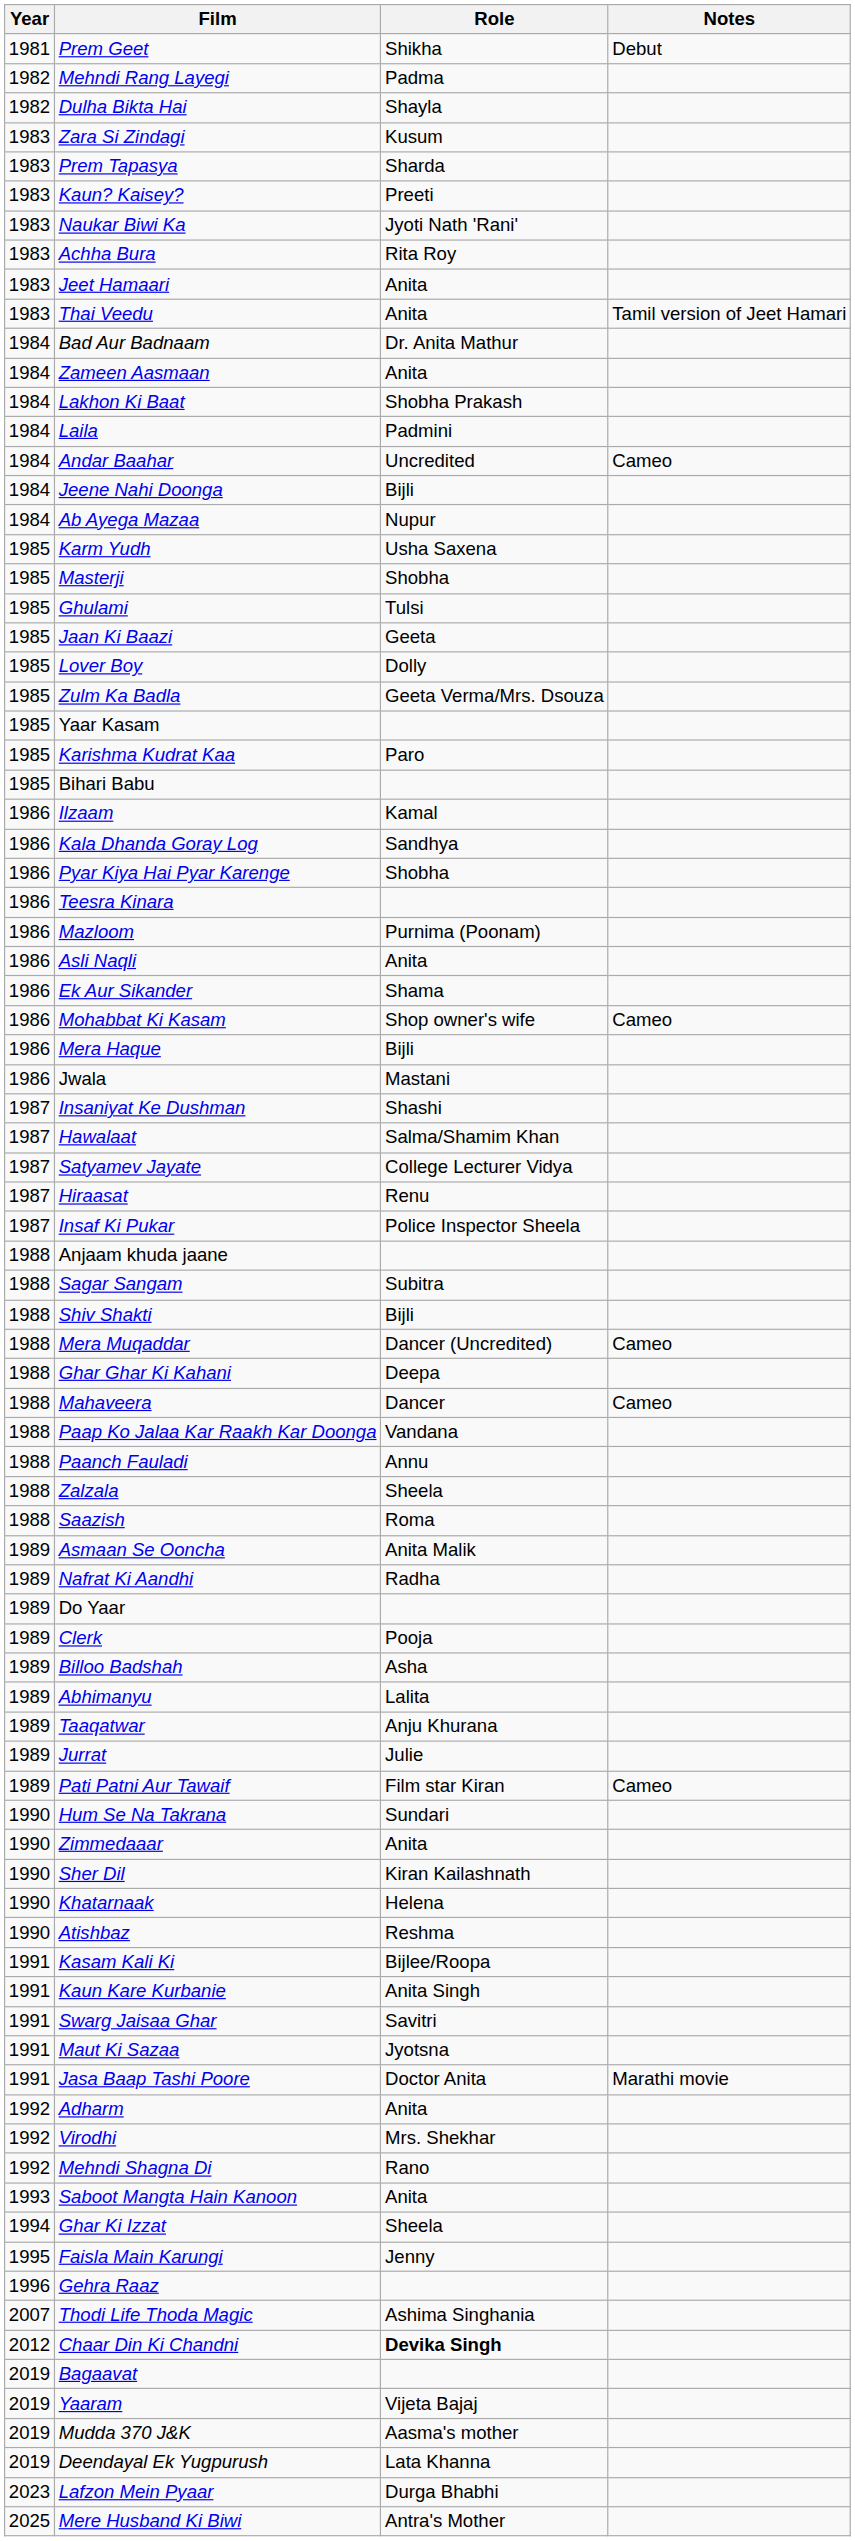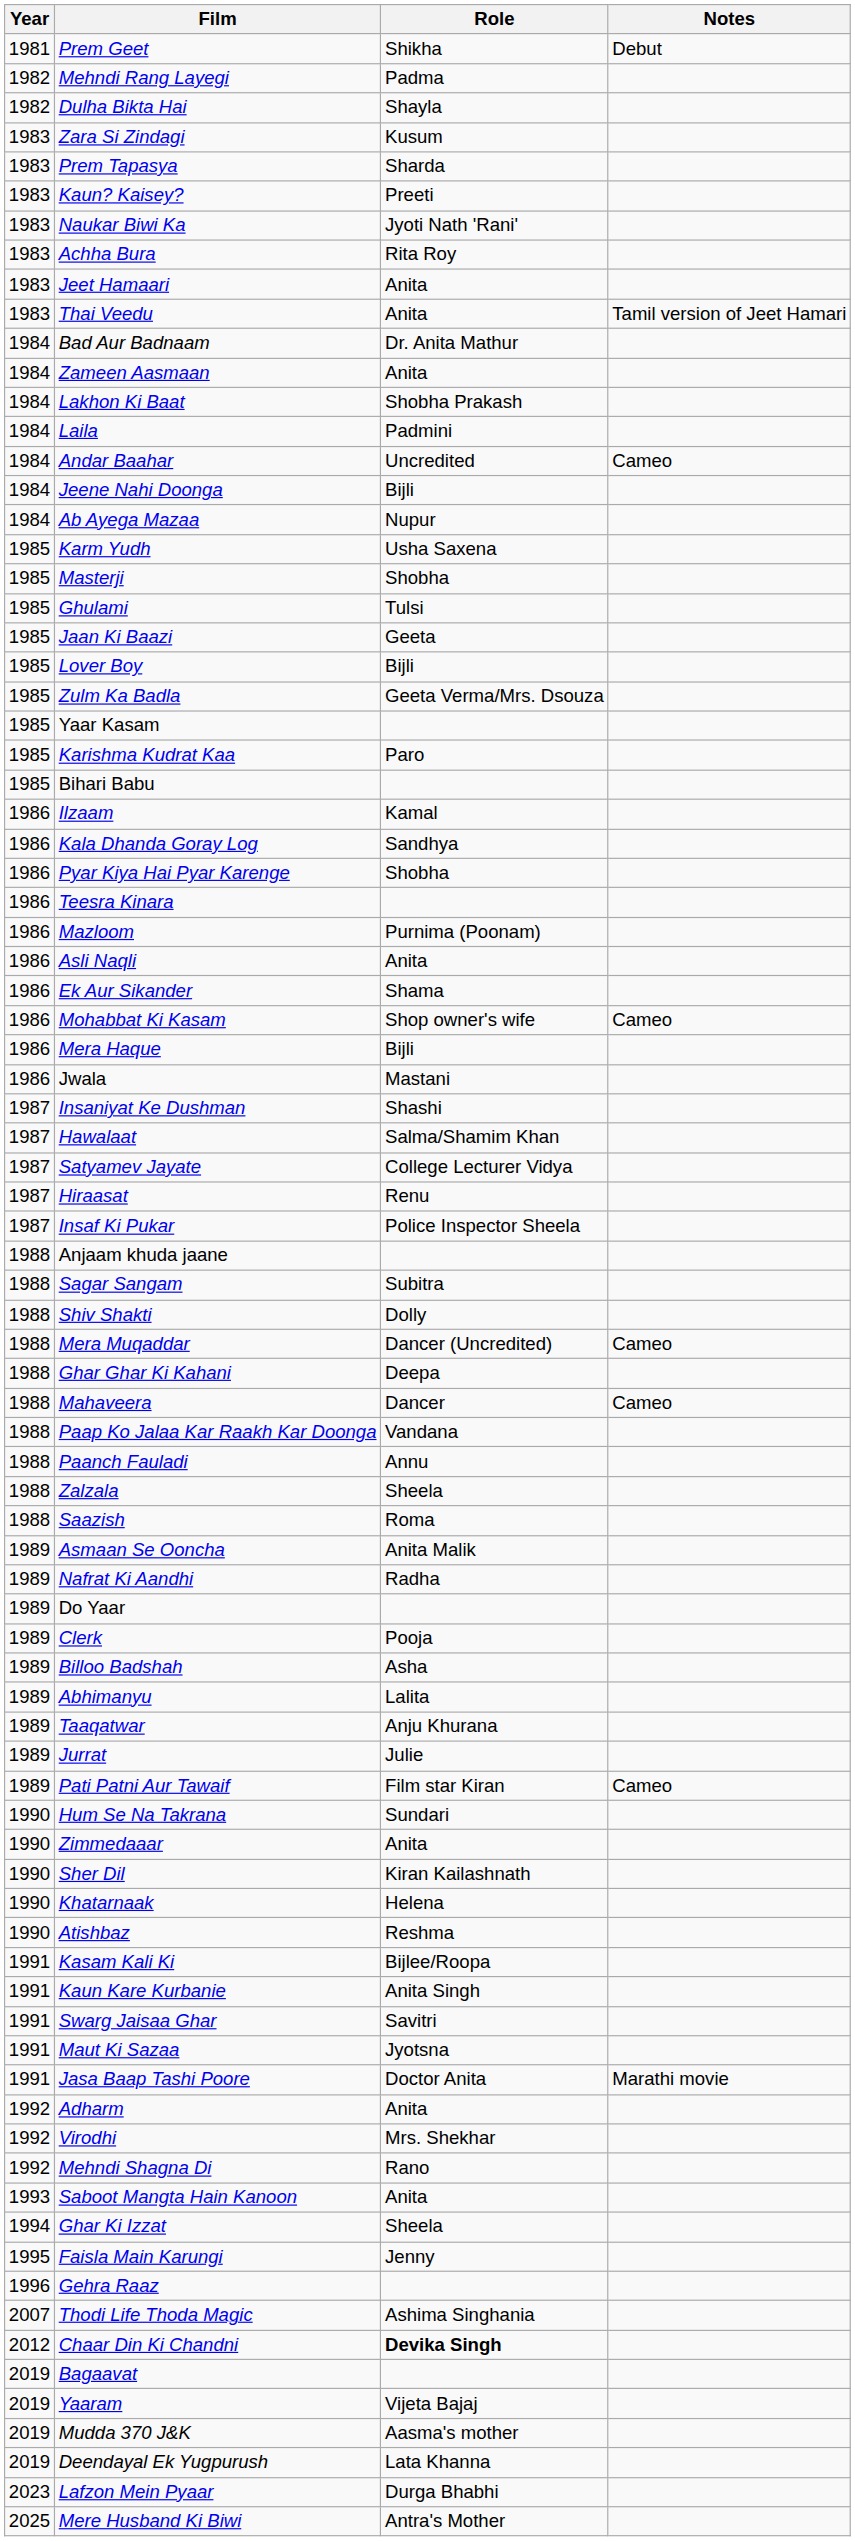 <table class="wikitable">
 <tr>
 <th>Year</th>
 <th>Film</th>
 <th>Role</th>
 <th>Notes</th>
 </tr>
 <tr>
 <td>1981</td>
 <td><em><a href='#'>Prem Geet</a></em></td>
 <td>Shikha</td>
 <td>Debut</td>
 </tr>
 <tr>
 <td>1982</td>
 <td><em><a href='#'>Mehndi Rang Layegi</a></em></td>
 <td>Padma</td>
 <td></td>
 </tr>
 <tr>
 <td>1982</td>
 <td><em><a href='#'>Dulha Bikta Hai</a></em></td>
 <td>Shayla</td>
 <td></td>
 </tr>
 <tr>
 <td>1983</td>
 <td><em><a href='#'>Zara Si Zindagi</a></em></td>
 <td>Kusum</td>
 <td></td>
 </tr>
 <tr>
 <td>1983</td>
 <td><em><a href='#'>Prem Tapasya</a></em></td>
 <td>Sharda</td>
 <td></td>
 </tr>
 <tr>
 <td>1983</td>
 <td><em><a href='#'>Kaun? Kaisey?</a></em></td>
 <td>Preeti</td>
 <td></td>
 </tr>
 <tr>
 <td>1983</td>
 <td><em><a href='#'>Naukar Biwi Ka</a></em></td>
 <td>Jyoti Nath 'Rani'</td>
 <td></td>
 </tr>
 <tr>
 <td>1983</td>
 <td><em><a href='#'>Achha Bura</a></em></td>
 <td>Rita Roy</td>
 <td></td>
 </tr>
 <tr>
 <td>1983</td>
 <td><em><a href='#'>Jeet Hamaari</a></em></td>
 <td>Anita</td>
 <td></td>
 </tr>
 <tr>
 <td>1983</td>
 <td><em><a href='#'>Thai Veedu</a></em></td>
 <td>Anita</td>
 <td>Tamil version of Jeet Hamari</td>
 </tr>
 <tr>
 <td>1984</td>
 <td><em>Bad Aur Badnaam</em></td>
 <td>Dr. Anita Mathur</td>
 <td></td>
 </tr>
 <tr>
 <td>1984</td>
 <td><em><a href='#'>Zameen Aasmaan</a></em></td>
 <td>Anita</td>
 <td></td>
 </tr>
 <tr>
 <td>1984</td>
 <td><em><a href='#'>Lakhon Ki Baat</a></em></td>
 <td>Shobha Prakash</td>
 <td></td>
 </tr>
 <tr>
 <td>1984</td>
 <td><em><a href='#'>Laila</a></em></td>
 <td>Padmini</td>
 <td></td>
 </tr>
 <tr>
 <td>1984</td>
 <td><em><a href='#'>Andar Baahar</a></em></td>
 <td>Uncredited</td>
 <td>Cameo</td>
 </tr>
 <tr>
 <td>1984</td>
 <td><em><a href='#'>Jeene Nahi Doonga</a></em></td>
 <td>Bijli</td>
 <td></td>
 </tr>
 <tr>
 <td>1984</td>
 <td><em><a href='#'>Ab Ayega Mazaa</a></em></td>
 <td>Nupur</td>
 <td></td>
 </tr>
 <tr>
 <td>1985</td>
 <td><em><a href='#'>Karm Yudh</a></em></td>
 <td>Usha Saxena</td>
 <td></td>
 </tr>
 <tr>
 <td>1985</td>
 <td><em><a href='#'>Masterji</a></em></td>
 <td>Shobha</td>
 <td></td>
 </tr>
 <tr>
 <td>1985</td>
 <td><em><a href='#'>Ghulami</a></em></td>
 <td>Tulsi</td>
 <td></td>
 </tr>
 <tr>
 <td>1985</td>
 <td><em><a href='#'>Jaan Ki Baazi</a></em></td>
 <td>Geeta</td>
 <td></td>
 </tr>
 <tr>
 <td>1985</td>
 <td><em><a href='#'>Lover Boy</a></em></td>
-<td>Dolly</td>
+<td>Bijli</td>
 <td></td>
 </tr>
 <tr>
 <td>1985</td>
 <td><em><a href='#'>Zulm Ka Badla</a></em></td>
 <td>Geeta Verma/Mrs. Dsouza</td>
 <td></td>
 </tr>
 <tr>
 <td>1985</td>
 <td>Yaar Kasam</td>
 <td></td>
 <td></td>
 </tr>
 <tr>
 <td>1985</td>
 <td><em><a href='#'>Karishma Kudrat Kaa</a></em></td>
 <td>Paro</td>
 <td></td>
 </tr>
 <tr>
 <td>1985</td>
 <td>Bihari Babu</td>
 <td></td>
 <td></td>
 </tr>
 <tr>
 <td>1986</td>
 <td><em><a href='#'>Ilzaam</a></em></td>
 <td>Kamal</td>
 <td></td>
 </tr>
 <tr>
 <td>1986</td>
 <td><em><a href='#'>Kala Dhanda Goray Log</a></em></td>
 <td>Sandhya</td>
 <td></td>
 </tr>
 <tr>
 <td>1986</td>
 <td><em><a href='#'>Pyar Kiya Hai Pyar Karenge</a></em></td>
 <td>Shobha</td>
 <td></td>
 </tr>
 <tr>
 <td>1986</td>
 <td><em><a href='#'>Teesra Kinara</a></em></td>
 <td></td>
 <td></td>
 </tr>
 <tr>
 <td>1986</td>
 <td><em><a href='#'>Mazloom</a></em></td>
 <td>Purnima (Poonam)</td>
 <td></td>
 </tr>
 <tr>
 <td>1986</td>
 <td><em><a href='#'>Asli Naqli</a></em></td>
 <td>Anita</td>
 <td></td>
 </tr>
 <tr>
 <td>1986</td>
 <td><em><a href='#'>Ek Aur Sikander</a></em></td>
 <td>Shama</td>
 <td></td>
 </tr>
 <tr>
 <td>1986</td>
 <td><em><a href='#'>Mohabbat Ki Kasam</a></em></td>
 <td>Shop owner's wife</td>
 <td>Cameo</td>
 </tr>
 <tr>
 <td>1986</td>
 <td><em><a href='#'>Mera Haque</a></em></td>
 <td>Bijli</td>
 <td></td>
 </tr>
 <tr>
 <td>1986</td>
 <td>Jwala</td>
 <td>Mastani</td>
 <td></td>
 </tr>
 <tr>
 <td>1987</td>
 <td><em><a href='#'>Insaniyat Ke Dushman</a></em></td>
 <td>Shashi</td>
 <td></td>
 </tr>
 <tr>
 <td>1987</td>
 <td><em><a href='#'>Hawalaat</a></em></td>
 <td>Salma/Shamim Khan</td>
 <td></td>
 </tr>
 <tr>
 <td>1987</td>
 <td><em><a href='#'>Satyamev Jayate</a></em></td>
 <td>College Lecturer Vidya</td>
 <td></td>
 </tr>
 <tr>
 <td>1987</td>
 <td><em><a href='#'>Hiraasat</a></em></td>
 <td>Renu</td>
 <td></td>
 </tr>
 <tr>
 <td>1987</td>
 <td><em><a href='#'>Insaf Ki Pukar</a></em></td>
 <td>Police Inspector Sheela</td>
 <td></td>
 </tr>
 <tr>
 <td>1988</td>
 <td>Anjaam khuda jaane</td>
 <td></td>
 <td></td>
 </tr>
 <tr>
 <td>1988</td>
 <td><em><a href='#'>Sagar Sangam</a></em></td>
 <td>Subitra</td>
 <td></td>
 </tr>
 <tr>
 <td>1988</td>
 <td><em><a href='#'>Shiv Shakti</a></em></td>
-<td>Bijli</td>
+<td>Dolly</td>
 <td></td>
 </tr>
 <tr>
 <td>1988</td>
 <td><em><a href='#'>Mera Muqaddar</a></em></td>
 <td>Dancer (Uncredited)</td>
 <td>Cameo</td>
 </tr>
 <tr>
 <td>1988</td>
 <td><em><a href='#'>Ghar Ghar Ki Kahani</a></em></td>
 <td>Deepa</td>
 <td></td>
 </tr>
 <tr>
 <td>1988</td>
 <td><em><a href='#'>Mahaveera</a></em></td>
 <td>Dancer</td>
 <td>Cameo</td>
 </tr>
 <tr>
 <td>1988</td>
 <td><em><a href='#'>Paap Ko Jalaa Kar Raakh Kar Doonga</a></em></td>
 <td>Vandana</td>
 <td></td>
 </tr>
 <tr>
 <td>1988</td>
 <td><em><a href='#'>Paanch Fauladi</a></em></td>
 <td>Annu</td>
 <td></td>
 </tr>
 <tr>
 <td>1988</td>
 <td><em><a href='#'>Zalzala</a></em></td>
 <td>Sheela</td>
 <td></td>
 </tr>
 <tr>
 <td>1988</td>
 <td><em><a href='#'>Saazish</a></em></td>
 <td>Roma</td>
 <td></td>
 </tr>
 <tr>
 <td>1989</td>
 <td><em><a href='#'>Asmaan Se Ooncha</a></em></td>
 <td>Anita Malik</td>
 <td></td>
 </tr>
 <tr>
 <td>1989</td>
 <td><em><a href='#'>Nafrat Ki Aandhi</a></em></td>
 <td>Radha</td>
 <td></td>
 </tr>
 <tr>
 <td>1989</td>
 <td>Do Yaar</td>
 <td></td>
 <td></td>
 </tr>
 <tr>
 <td>1989</td>
 <td><em><a href='#'>Clerk</a></em></td>
 <td>Pooja</td>
 <td></td>
 </tr>
 <tr>
 <td>1989</td>
 <td><em><a href='#'>Billoo Badshah</a></em></td>
 <td>Asha</td>
 <td></td>
 </tr>
 <tr>
 <td>1989</td>
 <td><em><a href='#'>Abhimanyu</a></em></td>
 <td>Lalita</td>
 <td></td>
 </tr>
 <tr>
 <td>1989</td>
 <td><em><a href='#'>Taaqatwar</a></em></td>
 <td>Anju Khurana</td>
 <td></td>
 </tr>
 <tr>
 <td>1989</td>
 <td><em><a href='#'>Jurrat</a></em></td>
 <td>Julie</td>
 <td></td>
 </tr>
 <tr>
 <td>1989</td>
 <td><em><a href='#'>Pati Patni Aur Tawaif</a></em></td>
 <td>Film star Kiran</td>
 <td>Cameo</td>
 </tr>
 <tr>
 <td>1990</td>
 <td><em><a href='#'>Hum Se Na Takrana</a></em></td>
 <td>Sundari</td>
 <td></td>
 </tr>
 <tr>
 <td>1990</td>
 <td><em><a href='#'>Zimmedaaar</a></em></td>
 <td>Anita</td>
 <td></td>
 </tr>
 <tr>
 <td>1990</td>
 <td><em><a href='#'>Sher Dil</a></em></td>
 <td>Kiran Kailashnath</td>
 <td></td>
 </tr>
 <tr>
 <td>1990</td>
 <td><em><a href='#'>Khatarnaak</a></em></td>
 <td>Helena</td>
 <td></td>
 </tr>
 <tr>
 <td>1990</td>
 <td><em><a href='#'>Atishbaz</a></em></td>
 <td>Reshma</td>
 <td></td>
 </tr>
 <tr>
 <td>1991</td>
 <td><em><a href='#'>Kasam Kali Ki</a></em></td>
 <td>Bijlee/Roopa</td>
 <td></td>
 </tr>
 <tr>
 <td>1991</td>
 <td><em><a href='#'>Kaun Kare Kurbanie</a></em></td>
 <td>Anita Singh</td>
 <td></td>
 </tr>
 <tr>
 <td>1991</td>
 <td><em><a href='#'>Swarg Jaisaa Ghar</a></em></td>
 <td>Savitri</td>
 <td></td>
 </tr>
 <tr>
 <td>1991</td>
 <td><em><a href='#'>Maut Ki Sazaa</a></em></td>
 <td>Jyotsna</td>
 <td></td>
 </tr>
 <tr>
 <td>1991</td>
 <td><em><a href='#'>Jasa Baap Tashi Poore</a></em></td>
 <td>Doctor Anita</td>
 <td>Marathi movie</td>
 </tr>
 <tr>
 <td>1992</td>
 <td><em><a href='#'>Adharm</a></em></td>
 <td>Anita</td>
 <td></td>
 </tr>
 <tr>
 <td>1992</td>
 <td><em><a href='#'>Virodhi</a></em></td>
 <td>Mrs. Shekhar</td>
 <td></td>
 </tr>
 <tr>
 <td>1992</td>
 <td><em><a href='#'>Mehndi Shagna Di</a></em></td>
 <td>Rano</td>
 <td></td>
 </tr>
 <tr>
 <td>1993</td>
 <td><em><a href='#'>Saboot Mangta Hain Kanoon</a></em></td>
 <td>Anita</td>
 <td></td>
 </tr>
 <tr>
 <td>1994</td>
 <td><em><a href='#'>Ghar Ki Izzat</a></em></td>
 <td>Sheela</td>
 <td></td>
 </tr>
 <tr>
 <td>1995</td>
 <td><em><a href='#'>Faisla Main Karungi</a></em></td>
 <td>Jenny</td>
 <td></td>
 </tr>
 <tr>
 <td>1996</td>
 <td><em><a href='#'>Gehra Raaz</a></em></td>
 <td></td>
 <td></td>
 </tr>
 <tr>
 <td>2007</td>
 <td><em><a href='#'>Thodi Life Thoda Magic</a></em></td>
 <td>Ashima Singhania</td>
 <td></td>
 </tr>
 <tr>
 <td>2012</td>
 <td><em><a href='#'>Chaar Din Ki Chandni</a></em></td>
 <td><strong>Devika Singh</strong></td>
 <td></td>
 </tr>
 <tr>
 <td>2019</td>
 <td><em><a href='#'>Bagaavat</a></em></td>
 <td></td>
 <td></td>
 </tr>
 <tr>
 <td>2019</td>
 <td><em><a href='#'>Yaaram</a></em></td>
 <td>Vijeta Bajaj</td>
 <td></td>
 </tr>
 <tr>
 <td>2019</td>
 <td><em>Mudda 370 J&K</em></td>
 <td>Aasma's mother</td>
 <td></td>
 </tr>
 <tr>
 <td>2019</td>
 <td><em>Deendayal Ek Yugpurush</em></td>
 <td>Lata Khanna</td>
 <td></td>
 </tr>
 <tr>
 <td>2023</td>
 <td><em><a href='#'>Lafzon Mein Pyaar</a></em></td>
 <td>Durga Bhabhi</td>
 <td></td>
 </tr>
 <tr>
 <td>2025</td>
 <td><em><a href='#'>Mere Husband Ki Biwi</a></em></td>
 <td>Antra's Mother</td>
 </tr>
 </table>
